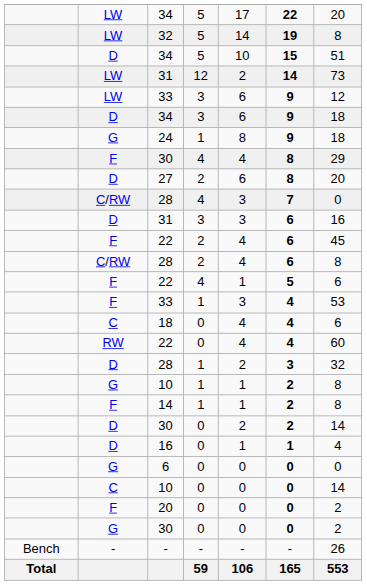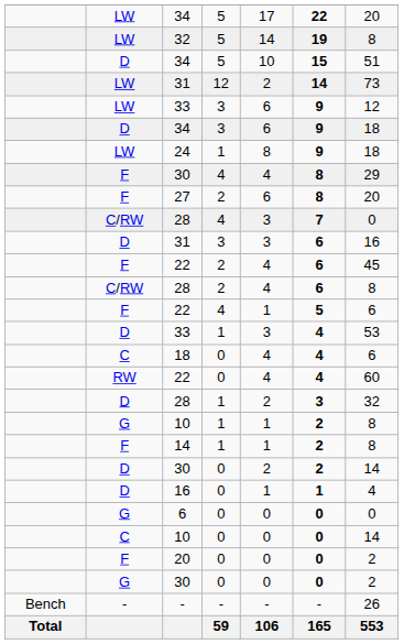 <table class="wikitable sortable" width ="50%">
 <tr align="center">
 </tr>
 <tr align="center" bgcolor="">
 <td></td>
 <td><a href='#'>LW</a></td>
 <td>34</td>
 <td>5</td>
 <td>17</td>
 <td><strong>22</strong></td>
 <td>20</td>
 </tr>
 <tr align="center" bgcolor="f0f0f0">
 <td></td>
 <td><a href='#'>LW</a></td>
 <td>32</td>
 <td>5</td>
 <td>14</td>
 <td><strong>19</strong></td>
 <td>8</td>
 </tr>
 <tr align="center" bgcolor="">
 <td></td>
 <td><a href='#'>D</a></td>
 <td>34</td>
 <td>5</td>
 <td>10</td>
 <td><strong>15</strong></td>
 <td>51</td>
 </tr>
 <tr align="center" bgcolor="f0f0f0">
 <td></td>
 <td><a href='#'>LW</a></td>
 <td>31</td>
 <td>12</td>
 <td>2</td>
 <td><strong>14</strong></td>
 <td>73</td>
 </tr>
 <tr align="center" bgcolor="">
 <td></td>
 <td><a href='#'>LW</a></td>
 <td>33</td>
 <td>3</td>
 <td>6</td>
 <td><strong>9</strong></td>
 <td>12</td>
 </tr>
 <tr align="center" bgcolor="f0f0f0">
 <td></td>
 <td><a href='#'>D</a></td>
 <td>34</td>
 <td>3</td>
 <td>6</td>
 <td><strong>9</strong></td>
 <td>18</td>
 </tr>
 <tr align="center" bgcolor="">
 <td></td>
-<td><a href='#'>G</a></td>
+<td><a href='#'>LW</a></td>
 <td>24</td>
 <td>1</td>
 <td>8</td>
 <td><strong>9</strong></td>
 <td>18</td>
 </tr>
 <tr align="center" bgcolor="f0f0f0">
 <td></td>
 <td><a href='#'>F</a></td>
 <td>30</td>
 <td>4</td>
 <td>4</td>
 <td><strong>8</strong></td>
 <td>29</td>
 </tr>
 <tr align="center" bgcolor="">
 <td></td>
-<td><a href='#'>D</a></td>
+<td><a href='#'>F</a></td>
 <td>27</td>
 <td>2</td>
 <td>6</td>
 <td><strong>8</strong></td>
 <td>20</td>
 </tr>
 <tr align="center" bgcolor="f0f0f0">
 <td></td>
 <td><a href='#'>C</a>/<a href='#'>RW</a></td>
 <td>28</td>
 <td>4</td>
 <td>3</td>
 <td><strong>7</strong></td>
 <td>0</td>
 </tr>
 <tr align="center" bgcolor="">
 <td></td>
 <td><a href='#'>D</a></td>
 <td>31</td>
 <td>3</td>
 <td>3</td>
 <td><strong>6</strong></td>
 <td>16</td>
 </tr>
 <tr align="center" bgcolor="">
 <td></td>
 <td><a href='#'>F</a></td>
 <td>22</td>
 <td>2</td>
 <td>4</td>
 <td><strong>6</strong></td>
 <td>45</td>
 </tr>
 <tr align="center" bgcolor="">
 <td></td>
 <td><a href='#'>C</a>/<a href='#'>RW</a></td>
 <td>28</td>
 <td>2</td>
 <td>4</td>
 <td><strong>6</strong></td>
 <td>8</td>
 </tr>
 <tr align="center" bgcolor="">
 <td></td>
 <td><a href='#'>F</a></td>
 <td>22</td>
 <td>4</td>
 <td>1</td>
 <td><strong>5</strong></td>
 <td>6</td>
 </tr>
 <tr align="center" bgcolor="">
 <td></td>
-<td><a href='#'>F</a></td>
+<td><a href='#'>D</a></td>
 <td>33</td>
 <td>1</td>
 <td>3</td>
 <td><strong>4</strong></td>
 <td>53</td>
 </tr>
 <tr align="center" bgcolor="">
 <td></td>
 <td><a href='#'>C</a></td>
 <td>18</td>
 <td>0</td>
 <td>4</td>
 <td><strong>4</strong></td>
 <td>6</td>
 </tr>
 <tr align="center" bgcolor="">
 <td></td>
 <td><a href='#'>RW</a></td>
 <td>22</td>
 <td>0</td>
 <td>4</td>
 <td><strong>4</strong></td>
 <td>60</td>
 </tr>
 <tr align="center" bgcolor="">
 <td></td>
 <td><a href='#'>D</a></td>
 <td>28</td>
 <td>1</td>
 <td>2</td>
 <td><strong>3</strong></td>
 <td>32</td>
 </tr>
 <tr align="center" bgcolor="">
 <td></td>
 <td><a href='#'>G</a></td>
 <td>10</td>
 <td>1</td>
 <td>1</td>
 <td><strong>2</strong></td>
 <td>8</td>
 </tr>
 <tr align="center" bgcolor="">
 <td></td>
 <td><a href='#'>F</a></td>
 <td>14</td>
 <td>1</td>
 <td>1</td>
 <td><strong>2</strong></td>
 <td>8</td>
 </tr>
 <tr align="center" bgcolor="">
 <td></td>
 <td><a href='#'>D</a></td>
 <td>30</td>
 <td>0</td>
 <td>2</td>
 <td><strong>2</strong></td>
 <td>14</td>
 </tr>
 <tr align="center" bgcolor="">
 <td></td>
 <td><a href='#'>D</a></td>
 <td>16</td>
 <td>0</td>
 <td>1</td>
 <td><strong>1</strong></td>
 <td>4</td>
 </tr>
 <tr align="center" bgcolor="">
 <td></td>
 <td><a href='#'>G</a></td>
 <td>6</td>
 <td>0</td>
 <td>0</td>
 <td><strong>0</strong></td>
 <td>0</td>
 </tr>
 <tr align="center" bgcolor="">
 <td></td>
 <td><a href='#'>C</a></td>
 <td>10</td>
 <td>0</td>
 <td>0</td>
 <td><strong>0</strong></td>
 <td>14</td>
 </tr>
 <tr align="center" bgcolor="">
 <td></td>
 <td><a href='#'>F</a></td>
 <td>20</td>
 <td>0</td>
 <td>0</td>
 <td><strong>0</strong></td>
 <td>2</td>
 </tr>
 <tr align="center" bgcolor="">
 <td></td>
 <td><a href='#'>G</a></td>
 <td>30</td>
 <td>0</td>
 <td>0</td>
 <td><strong>0</strong></td>
 <td>2</td>
 </tr>
 <tr align="center" bgcolor="">
 <td>Bench</td>
 <td>-</td>
 <td>-</td>
 <td>-</td>
 <td>-</td>
 <td>-</td>
 <td>26</td>
 </tr>
 <tr>
 <th>Total</th>
 <th></th>
 <th></th>
 <th>59</th>
 <th>106</th>
 <th>165</th>
 <th>553</th>
 </tr>
 </table>
